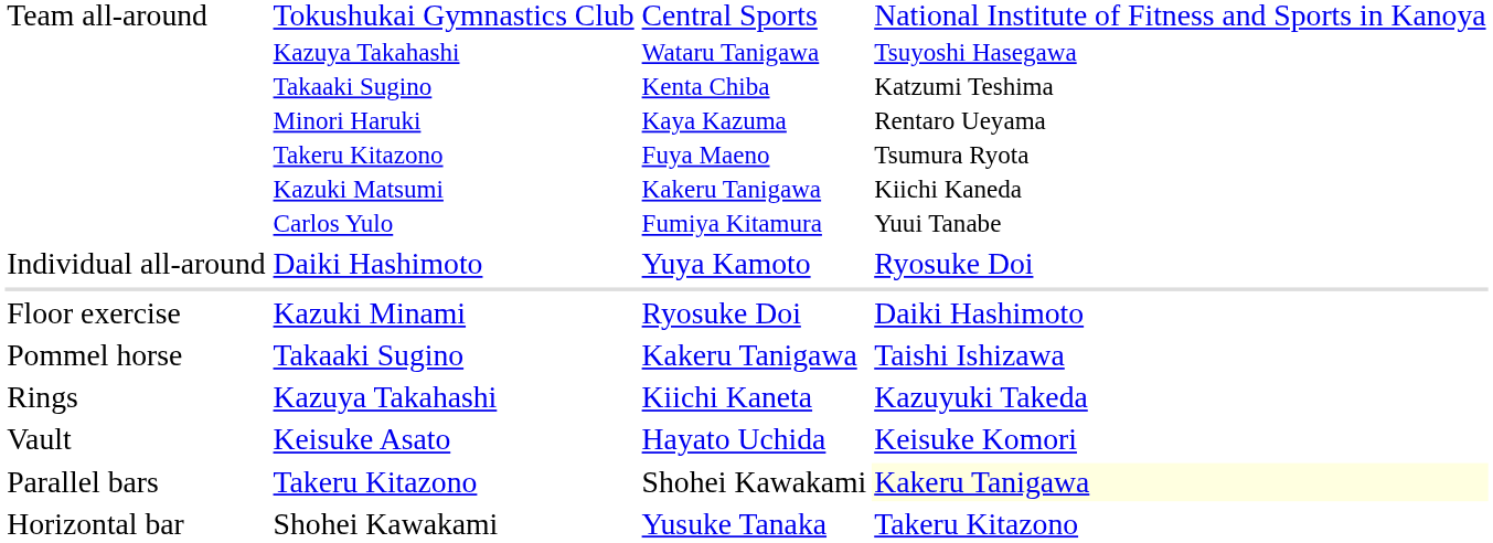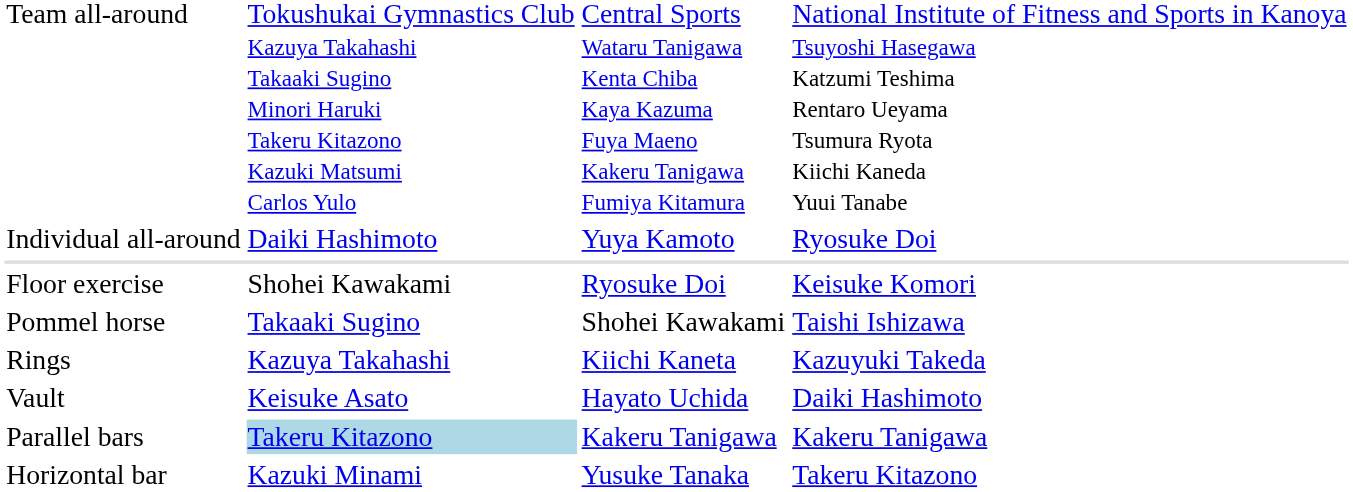 <table>
 <tr valign="top">
 <td>Team all-around<br></td>
 <td valign="middle"><a href='#'>Tokushukai Gymnastics Club</a><br><small><a href='#'>Kazuya Takahashi</a><br><a href='#'>Takaaki Sugino</a><br><a href='#'>Minori Haruki</a><br><a href='#'>Takeru Kitazono</a><br><a href='#'>Kazuki Matsumi</a><br><a href='#'>Carlos Yulo</a></small></td>
 <td valign="middle"><a href='#'>Central Sports</a><br><small><a href='#'>Wataru Tanigawa</a><br><a href='#'>Kenta Chiba</a><br><a href='#'>Kaya Kazuma</a><br><a href='#'>Fuya Maeno</a><br><a href='#'>Kakeru Tanigawa</a><br><a href='#'>Fumiya Kitamura</a></small></td>
 <td valign="middle"><a href='#'>National Institute of Fitness and Sports in Kanoya</a><br><small><a href='#'>Tsuyoshi Hasegawa</a><br>Katzumi Teshima<br>Rentaro Ueyama<br>Tsumura Ryota<br>Kiichi Kaneda<br>Yuui Tanabe</small></td>
 </tr>
 <tr>
 <td>Individual all-around<br></td>
 <td><a href='#'>Daiki Hashimoto</a><br></td>
 <td><a href='#'>Yuya Kamoto</a><br></td>
 <td><a href='#'>Ryosuke Doi</a><br></td>
 </tr>
 <tr bgcolor=#DDDDDD>
 <td colspan=7></td>
 </tr>
 <tr>
 <td>Floor exercise<br></td>
-<td><a href='#'>Kazuki Minami</a><br></td>
+<td>Shohei Kawakami<br></td>
 <td><a href='#'>Ryosuke Doi</a><br></td>
-<td><a href='#'>Daiki Hashimoto</a><br></td>
+<td><a href='#'>Keisuke Komori</a><br></td>
 </tr>
 <tr>
 <td>Pommel horse<br></td>
 <td><a href='#'>Takaaki Sugino</a><br></td>
-<td><a href='#'>Kakeru Tanigawa</a><br></td>
+<td>Shohei Kawakami<br></td>
 <td><a href='#'>Taishi Ishizawa</a><br></td>
 </tr>
 <tr>
 <td>Rings<br></td>
 <td><a href='#'>Kazuya Takahashi</a><br></td>
 <td><a href='#'>Kiichi Kaneta</a><br></td>
 <td><a href='#'>Kazuyuki Takeda</a><br></td>
 </tr>
 <tr>
 <td>Vault<br></td>
 <td><a href='#'>Keisuke Asato</a><br></td>
 <td><a href='#'>Hayato Uchida</a><br></td>
-<td><a href='#'>Keisuke Komori</a><br></td>
+<td><a href='#'>Daiki Hashimoto</a><br></td>
 </tr>
 <tr>
 <td>Parallel bars<br></td>
-<td><a href='#'>Takeru Kitazono</a><br></td>
-<td>Shohei Kawakami<br></td>
-<td style="background: lightyellow;"><a href='#'>Kakeru Tanigawa</a><br></td>
+<td style="background: lightblue;"><a href='#'>Takeru Kitazono</a><br></td>
+<td><a href='#'>Kakeru Tanigawa</a><br></td>
+<td><a href='#'>Kakeru Tanigawa</a><br></td>
 </tr>
 <tr>
 <td>Horizontal bar<br></td>
-<td>Shohei Kawakami<br></td>
+<td><a href='#'>Kazuki Minami</a><br></td>
 <td><a href='#'>Yusuke Tanaka</a><br></td>
 <td><a href='#'>Takeru Kitazono</a><br></td>
 </tr>
 </table>
